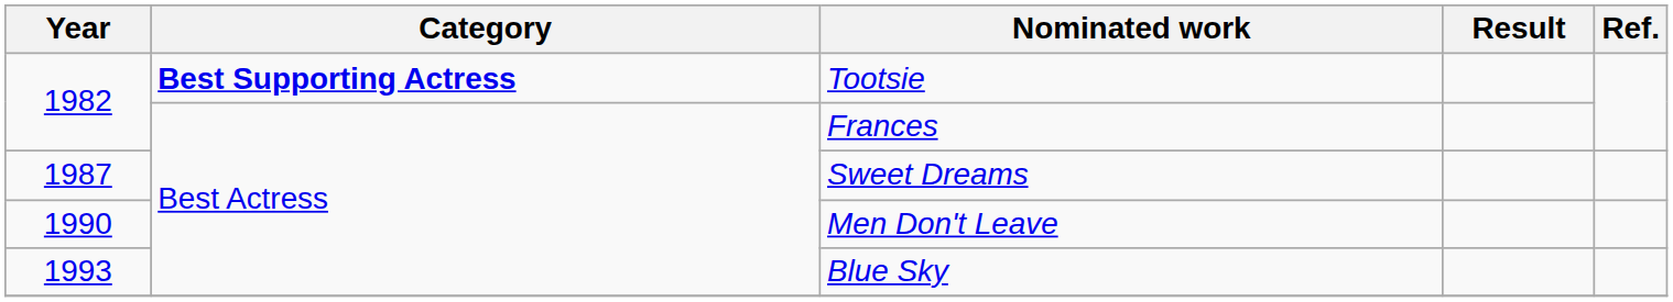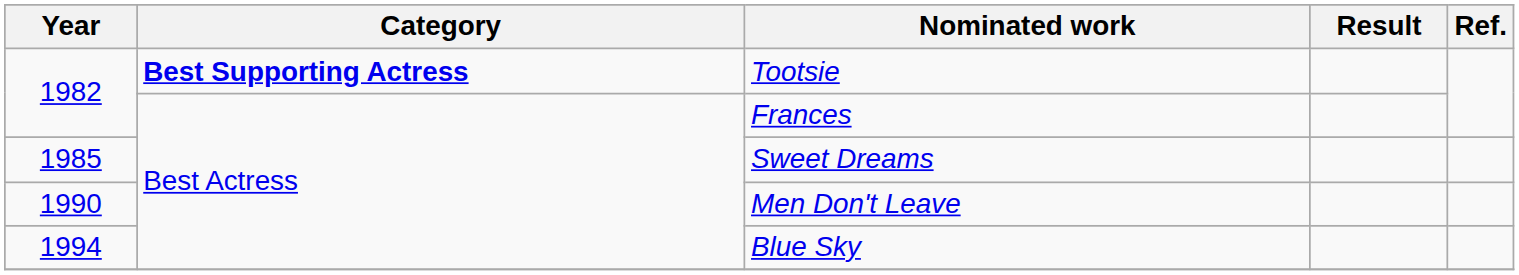 <table class=wikitable>
 <tr>
 <th scope="col" style="width:5em;">Year</th>
 <th scope="col" style="width:27em;">Category</th>
 <th scope="col" style="width:25em;">Nominated work</th>
 <th scope="col" style="width:5em;">Result</th>
 <th>Ref.</th>
 </tr>
 <tr>
 <td style="text-align:center;", rowspan=2><a href='#'>1982</a></td>
 <td><strong><a href='#'>Best Supporting Actress</a></strong></td>
 <td><em><a href='#'>Tootsie</a></em></td>
 <td></td>
 <td rowspan=2, align=center></td>
 </tr>
 <tr>
 <td rowspan=4><a href='#'>Best Actress</a></td>
 <td><em><a href='#'>Frances</a></em></td>
 <td></td>
 </tr>
 <tr>
-<td align=center><a href='#'>1987</a></td>
+<td align=center><a href='#'>1985</a></td>
 <td><em><a href='#'>Sweet Dreams</a></em></td>
 <td></td>
 <td align=center></td>
 </tr>
 <tr>
 <td align=center><a href='#'>1990</a></td>
 <td><em><a href='#'>Men Don't Leave</a></em></td>
 <td></td>
 <td align=center></td>
 </tr>
 <tr>
-<td align=center><a href='#'>1993</a></td>
+<td align=center><a href='#'>1994</a></td>
 <td><em><a href='#'>Blue Sky</a></em></td>
 <td></td>
 <td align=center></td>
 </tr>
 <tr>
 </tr>
 </table>
